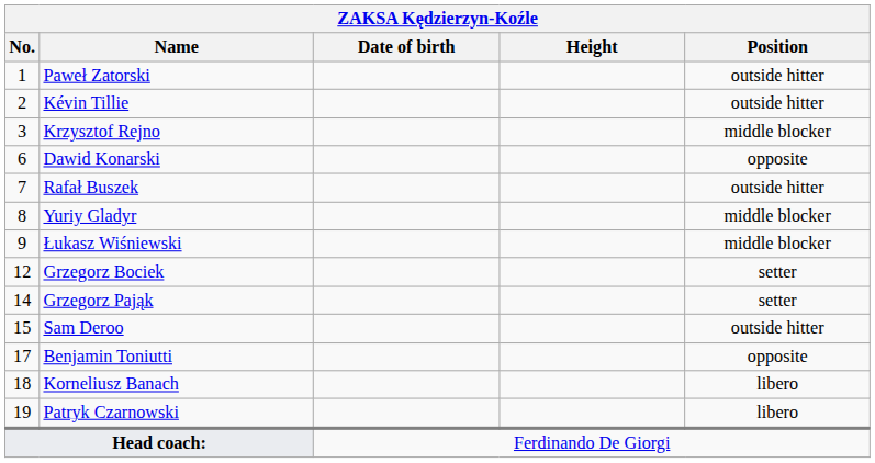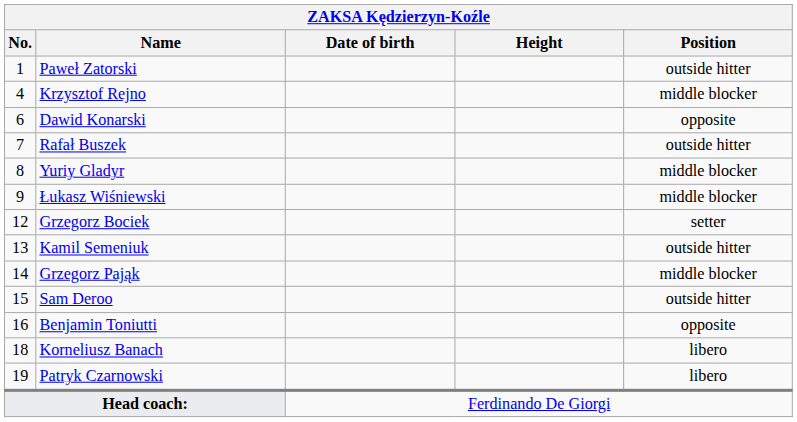 <table class="wikitable collapsible collapsed" style="font-size:100%; text-align:center">
 <tr>
 <th colspan=5 style="width:30em"><a href='#'>ZAKSA Kędzierzyn-Koźle</a></th>
 </tr>
 <tr>
 <th>No.</th>
 <th style="width:15em">Name</th>
 <th style="width:10em">Date of birth</th>
 <th style="width:10em">Height</th>
 <th style="width:10em">Position</th>
 </tr>
 <tr>
 <td>1</td>
 <td align=left> <a href='#'>Paweł Zatorski</a></td>
 <td align=right></td>
 <td></td>
 <td>outside hitter</td>
 </tr>
 <tr>
-<td>2</td>
-<td align=left> <a href='#'>Kévin Tillie</a></td>
-<td align=right></td>
-<td></td>
-<td>outside hitter</td>
-</tr>
-<tr>
-<td>3</td>
+<td>4</td>
 <td align=left> <a href='#'>Krzysztof Rejno</a></td>
 <td align=right></td>
 <td></td>
 <td>middle blocker</td>
 </tr>
 <tr>
 <td>6</td>
 <td align=left> <a href='#'>Dawid Konarski</a></td>
 <td align=right></td>
 <td></td>
 <td>opposite</td>
 </tr>
 <tr>
 <td>7</td>
 <td align=left> <a href='#'>Rafał Buszek</a></td>
 <td align=right></td>
 <td></td>
 <td>outside hitter</td>
 </tr>
 <tr>
 <td>8</td>
 <td align=left> <a href='#'>Yuriy Gladyr</a></td>
 <td align=right></td>
 <td></td>
 <td>middle blocker</td>
 </tr>
 <tr>
 <td>9</td>
 <td align=left> <a href='#'>Łukasz Wiśniewski</a></td>
 <td align=right></td>
 <td></td>
 <td>middle blocker</td>
 </tr>
 <tr>
 <td>12</td>
 <td align=left> <a href='#'>Grzegorz Bociek</a></td>
 <td align=right></td>
 <td></td>
 <td>setter</td>
 </tr>
 <tr>
+<td>13</td>
+<td align=left> <a href='#'>Kamil Semeniuk</a></td>
+<td align=right></td>
+<td></td>
+<td>outside hitter</td>
+</tr>
+<tr>
 <td>14</td>
 <td align=left> <a href='#'>Grzegorz Pająk</a></td>
 <td align=right></td>
 <td></td>
-<td>setter</td>
+<td>middle blocker</td>
 </tr>
 <tr>
 <td>15</td>
 <td align=left> <a href='#'>Sam Deroo</a></td>
 <td align=right></td>
 <td></td>
 <td>outside hitter</td>
 </tr>
 <tr>
-<td>17</td>
+<td>16</td>
 <td align=left> <a href='#'>Benjamin Toniutti</a></td>
 <td align=right></td>
 <td></td>
 <td>opposite</td>
 </tr>
 <tr>
 <td>18</td>
 <td align=left> <a href='#'>Korneliusz Banach</a></td>
 <td align=right></td>
 <td></td>
 <td>libero</td>
 </tr>
 <tr>
 <td>19</td>
 <td align=left> <a href='#'>Patryk Czarnowski</a></td>
 <td align=right></td>
 <td></td>
 <td>libero</td>
 </tr>
 <tr style="border-top: 3px solid grey">
 <td colspan=2 style="background:#EAECF0"><strong>Head coach:</strong></td>
 <td colspan=3> <a href='#'>Ferdinando De Giorgi</a></td>
 </tr>
 </table>
